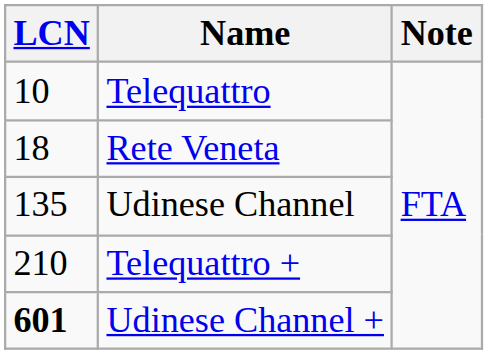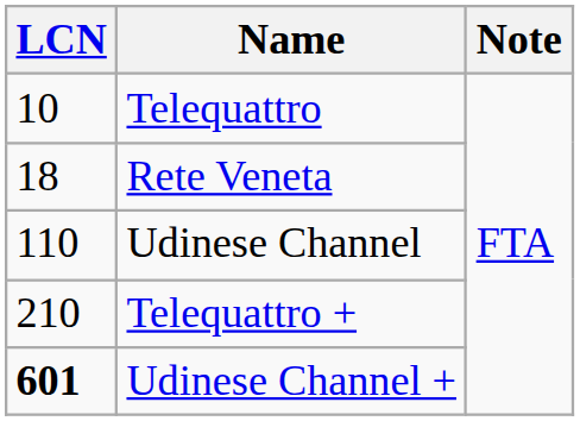 <table class="wikitable">
 <tr>
 <th><a href='#'>LCN</a></th>
 <th>Name</th>
 <th>Note</th>
 </tr>
 <tr>
 <td>10</td>
 <td><a href='#'>Telequattro</a></td>
 <td rowspan="5"><a href='#'>FTA</a></td>
 </tr>
 <tr>
 <td>18</td>
 <td><a href='#'>Rete Veneta</a></td>
 </tr>
 <tr>
-<td>135</td>
+<td>110</td>
 <td>Udinese Channel</td>
 </tr>
 <tr>
 <td>210</td>
 <td><a href='#'>Telequattro +</a></td>
 </tr>
 <tr>
 <td><strong>601</strong></td>
 <td><a href='#'>Udinese Channel +</a></td>
 </tr>
 </table>
